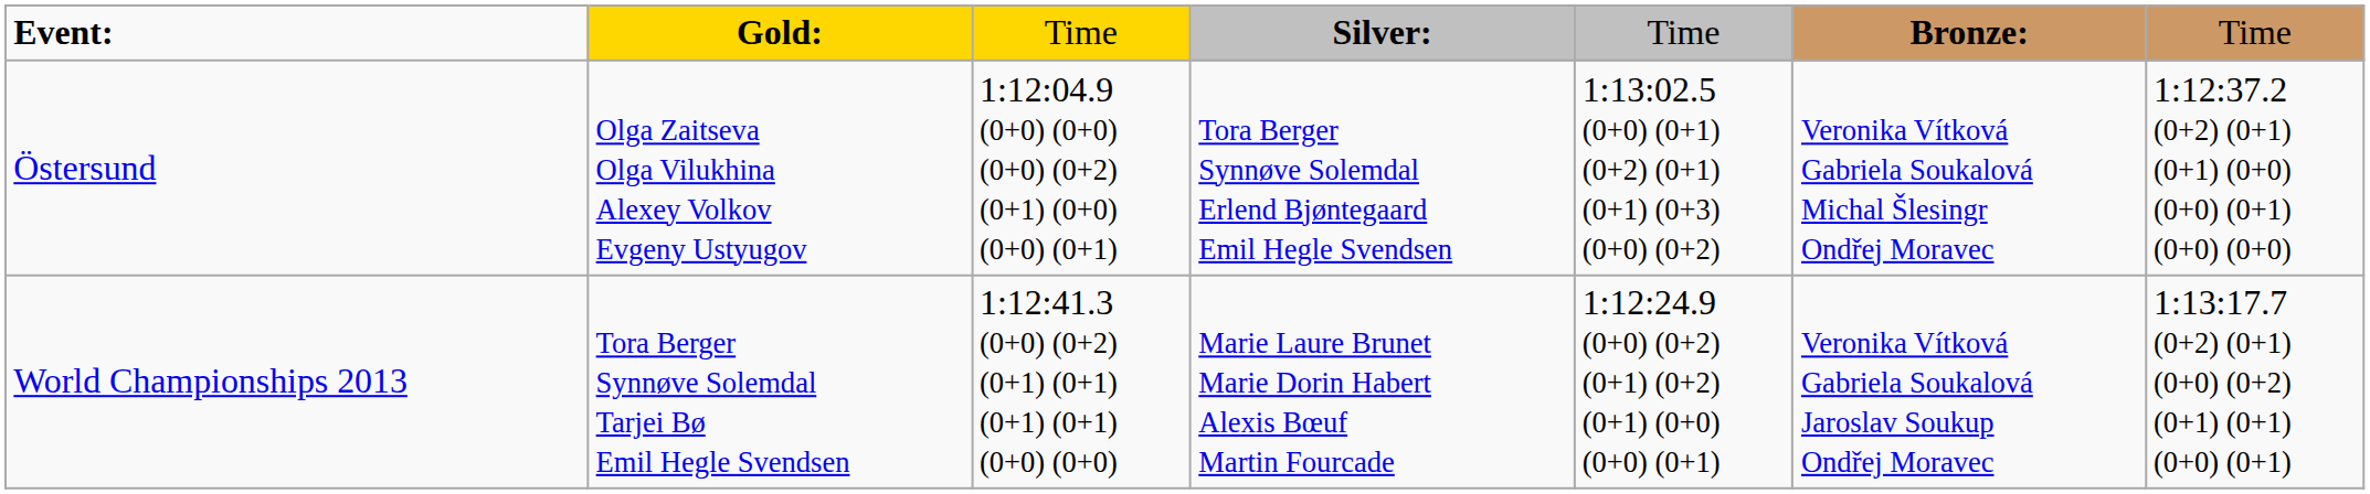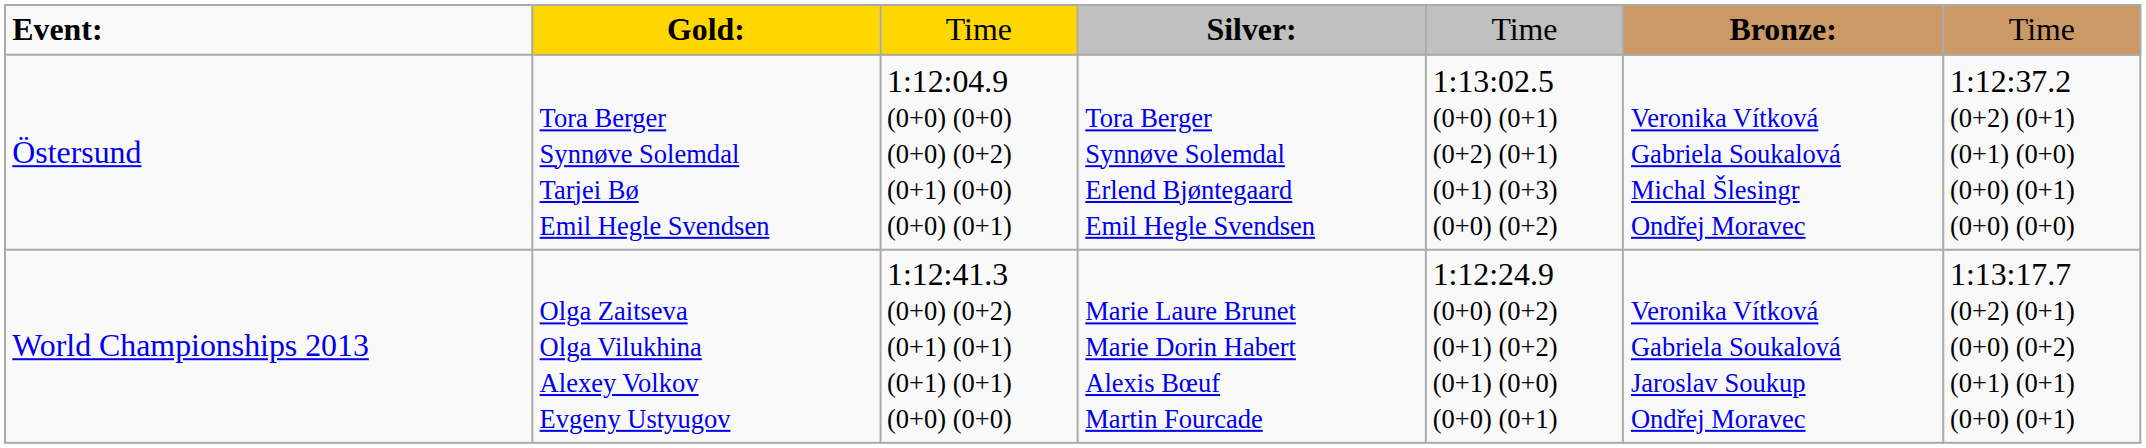 <table class="wikitable" width=85%>
 <tr>
 <td><strong>Event:</strong></td>
 <td style="text-align:center;background-color:gold;"><strong>Gold:</strong></td>
 <td style="text-align:center;background-color:gold;">Time</td>
 <td style="text-align:center;background-color:silver;"><strong>Silver:</strong></td>
 <td style="text-align:center;background-color:silver;">Time</td>
 <td style="text-align:center;background-color:#CC9966;"><strong>Bronze:</strong></td>
 <td style="text-align:center;background-color:#CC9966;">Time</td>
 </tr>
 <tr>
 <td><a href='#'>Östersund</a><br></td>
-<td><strong></strong><br><small><a href='#'>Olga Zaitseva</a><br><a href='#'>Olga Vilukhina</a><br><a href='#'>Alexey Volkov</a><br><a href='#'>Evgeny Ustyugov</a></small></td>
+<td><strong></strong><br><small><a href='#'>Tora Berger</a><br><a href='#'>Synnøve Solemdal</a><br><a href='#'>Tarjei Bø</a><br><a href='#'>Emil Hegle Svendsen</a></small></td>
 <td>1:12:04.9<br><small>(0+0) (0+0)<br>(0+0) (0+2)<br>(0+1) (0+0)<br>(0+0) (0+1)</small></td>
 <td><br><small><a href='#'>Tora Berger</a><br><a href='#'>Synnøve Solemdal</a><br><a href='#'>Erlend Bjøntegaard</a><br><a href='#'>Emil Hegle Svendsen</a></small></td>
 <td>1:13:02.5<br><small>(0+0) (0+1)<br>(0+2) (0+1)<br>(0+1) (0+3)<br>(0+0) (0+2)</small></td>
 <td><br><small><a href='#'>Veronika Vítková</a><br><a href='#'>Gabriela Soukalová</a><br><a href='#'>Michal Šlesingr</a><br><a href='#'>Ondřej Moravec</a></small></td>
 <td>1:12:37.2<br><small>(0+2) (0+1)<br>(0+1) (0+0)<br>(0+0) (0+1)<br>(0+0) (0+0)</small></td>
 </tr>
 <tr>
 <td><a href='#'>World Championships 2013</a><br></td>
-<td><strong></strong><br><small><a href='#'>Tora Berger</a><br><a href='#'>Synnøve Solemdal</a><br><a href='#'>Tarjei Bø</a><br><a href='#'>Emil Hegle Svendsen</a></small></td>
+<td><strong></strong><br><small><a href='#'>Olga Zaitseva</a><br><a href='#'>Olga Vilukhina</a><br><a href='#'>Alexey Volkov</a><br><a href='#'>Evgeny Ustyugov</a></small></td>
 <td>1:12:41.3	<br><small>(0+0) (0+2)<br>(0+1) (0+1)<br>(0+1) (0+1)<br>(0+0) (0+0)</small></td>
 <td><br><small><a href='#'>Marie Laure Brunet</a><br><a href='#'>Marie Dorin Habert</a><br><a href='#'>Alexis Bœuf</a><br><a href='#'>Martin Fourcade</a></small></td>
 <td>1:12:24.9<br><small>(0+0) (0+2)<br>(0+1) (0+2)<br>(0+1) (0+0)<br>(0+0) (0+1)</small></td>
 <td><br><small><a href='#'>Veronika Vítková</a><br><a href='#'>Gabriela Soukalová</a><br><a href='#'>Jaroslav Soukup</a><br><a href='#'>Ondřej Moravec</a></small></td>
 <td>1:13:17.7<br><small>(0+2) (0+1)<br>(0+0) (0+2)<br>(0+1) (0+1)<br>(0+0) (0+1)</small></td>
 </tr>
 </table>
